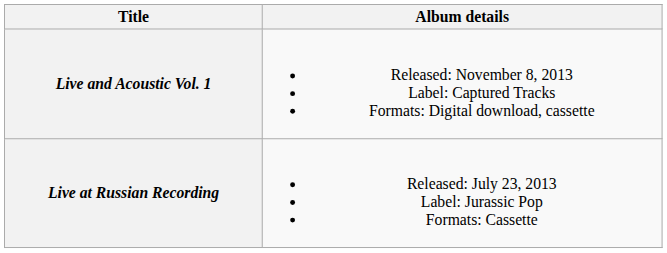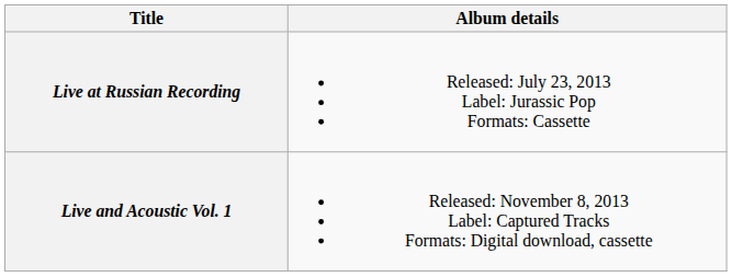 <table class="wikitable plainrowheaders" style="text-align:center;">
 <tr>
 <th scope="col" style="width:16em;">Title</th>
 <th scope="col" style="width:25em;">Album details</th>
 </tr>
 <tr>
+<th scope="row"><em>Live at Russian Recording</em></th>
+<td><br><ul><li>Released: July 23, 2013 </li><li>Label: Jurassic Pop</li><li>Formats: Cassette</li></ul></td>
+</tr>
+<tr>
 <th scope="row"><em>Live and Acoustic Vol. 1</em></th>
 <td><br><ul><li>Released: November 8, 2013 </li><li>Label: Captured Tracks</li><li>Formats: Digital download, cassette</li></ul></td>
 </tr>
-<tr>
-<th scope="row"><em>Live at Russian Recording</em></th>
-<td><br><ul><li>Released: July 23, 2013 </li><li>Label: Jurassic Pop</li><li>Formats: Cassette</li></ul></td>
-</tr>
 </table>
